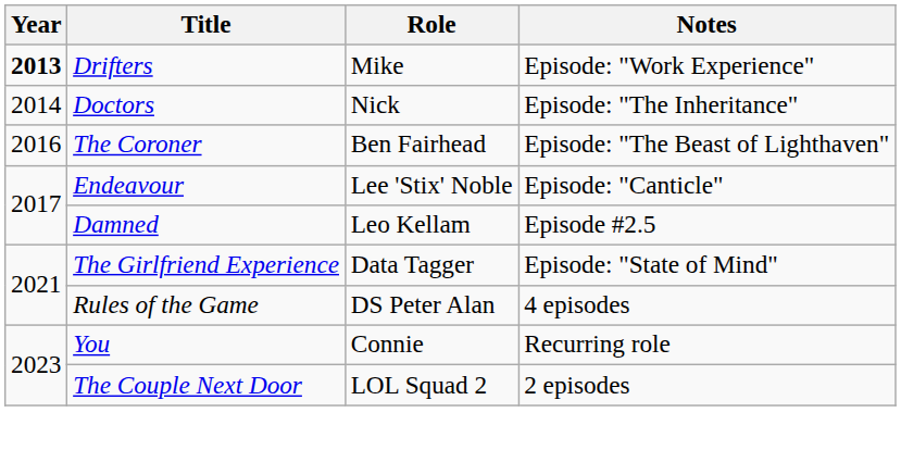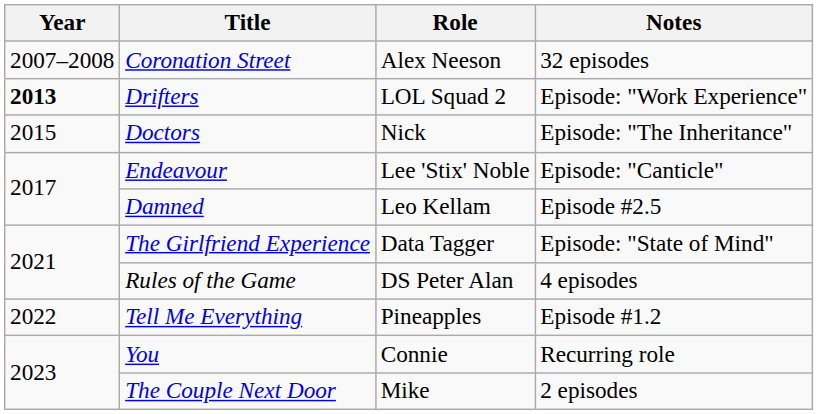 <table class="wikitable">
 <tr>
 <th>Year</th>
 <th>Title</th>
 <th>Role</th>
 <th>Notes</th>
 </tr>
 <tr>
+<td>2007–2008</td>
+<td><em><a href='#'>Coronation Street</a></em></td>
+<td>Alex Neeson</td>
+<td>32 episodes</td>
+</tr>
+<tr>
 <td><strong>2013</strong></td>
 <td><em><a href='#'>Drifters</a></em></td>
-<td>Mike</td>
+<td>LOL Squad 2</td>
 <td>Episode: "Work Experience"</td>
 </tr>
 <tr>
-<td>2014</td>
+<td>2015</td>
 <td><em><a href='#'>Doctors</a></em></td>
 <td>Nick</td>
 <td>Episode: "The Inheritance"</td>
-</tr>
-<tr>
-<td>2016</td>
-<td><em><a href='#'>The Coroner</a></em></td>
-<td>Ben Fairhead</td>
-<td>Episode: "The Beast of Lighthaven"</td>
 </tr>
 <tr>
 <td rowspan="2">2017</td>
 <td><em><a href='#'>Endeavour</a></em></td>
 <td>Lee 'Stix' Noble</td>
 <td>Episode: "Canticle"</td>
 </tr>
 <tr>
 <td><em><a href='#'>Damned</a></em></td>
 <td>Leo Kellam</td>
 <td>Episode #2.5</td>
 </tr>
 <tr>
 <td rowspan="2">2021</td>
 <td><em><a href='#'>The Girlfriend Experience</a></em></td>
 <td>Data Tagger</td>
 <td>Episode: "State of Mind"</td>
 </tr>
 <tr>
 <td><em>Rules of the Game</em></td>
 <td>DS Peter Alan</td>
 <td>4 episodes</td>
 </tr>
 <tr>
+<td>2022</td>
+<td><em><a href='#'>Tell Me Everything</a></em></td>
+<td>Pineapples</td>
+<td>Episode #1.2</td>
+</tr>
+<tr>
 <td rowspan="2">2023</td>
 <td><em><a href='#'>You</a></em></td>
 <td>Connie</td>
 <td>Recurring role</td>
 </tr>
 <tr>
 <td><em><a href='#'>The Couple Next Door</a></em></td>
-<td>LOL Squad 2</td>
+<td>Mike</td>
 <td>2 episodes</td>
 </tr>
 </table>
